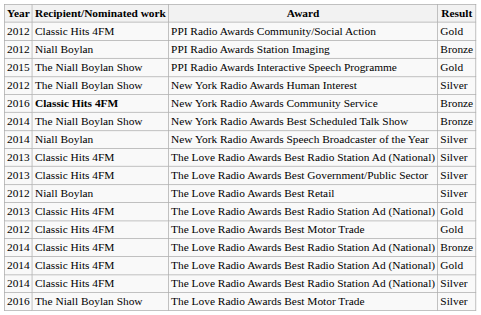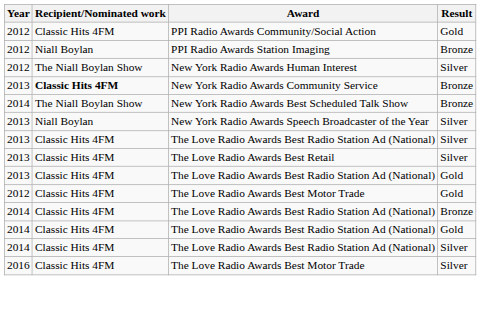 <table class="wikitable sortable">
 <tr>
 <th>Year</th>
 <th>Recipient/Nominated work</th>
 <th>Award</th>
 <th>Result</th>
 </tr>
 <tr>
 <td>2012</td>
 <td>Classic Hits 4FM</td>
 <td>PPI Radio Awards Community/Social Action</td>
 <td>Gold</td>
 </tr>
 <tr>
 <td>2012</td>
 <td>Niall Boylan</td>
 <td>PPI Radio Awards Station Imaging</td>
 <td>Bronze</td>
 </tr>
 <tr>
-<td>2015</td>
-<td>The Niall Boylan Show</td>
-<td>PPI Radio Awards Interactive Speech Programme</td>
-<td>Gold</td>
-</tr>
-<tr>
 <td>2012</td>
 <td>The Niall Boylan Show</td>
 <td>New York Radio Awards Human Interest</td>
 <td>Silver</td>
 </tr>
 <tr>
-<td>2016</td>
+<td>2013</td>
 <td><strong>Classic Hits 4FM</strong></td>
 <td>New York Radio Awards Community Service</td>
 <td>Bronze</td>
 </tr>
 <tr>
 <td>2014</td>
 <td>The Niall Boylan Show</td>
 <td>New York Radio Awards Best Scheduled Talk Show</td>
 <td>Bronze</td>
 </tr>
 <tr>
-<td>2014</td>
+<td>2013</td>
 <td>Niall Boylan</td>
 <td>New York Radio Awards Speech Broadcaster of the Year</td>
 <td>Silver</td>
 </tr>
 <tr>
 <td>2013</td>
 <td>Classic Hits 4FM</td>
 <td>The Love Radio Awards Best Radio Station Ad (National)</td>
 <td>Silver</td>
 </tr>
 <tr>
 <td>2013</td>
 <td>Classic Hits 4FM</td>
-<td>The Love Radio Awards Best Government/Public Sector</td>
-<td>Silver</td>
-</tr>
-<tr>
-<td>2012</td>
-<td>Niall Boylan</td>
 <td>The Love Radio Awards Best Retail</td>
 <td>Silver</td>
 </tr>
 <tr>
 <td>2013</td>
 <td>Classic Hits 4FM</td>
 <td>The Love Radio Awards Best Radio Station Ad (National)</td>
 <td>Gold</td>
 </tr>
 <tr>
 <td>2012</td>
 <td>Classic Hits 4FM</td>
 <td>The Love Radio Awards Best Motor Trade</td>
 <td>Gold</td>
 </tr>
 <tr>
 <td>2014</td>
 <td>Classic Hits 4FM</td>
 <td>The Love Radio Awards Best Radio Station Ad (National)</td>
 <td>Bronze</td>
 </tr>
 <tr>
 <td>2014</td>
 <td>Classic Hits 4FM</td>
 <td>The Love Radio Awards Best Radio Station Ad (National)</td>
 <td>Gold</td>
 </tr>
 <tr>
 <td>2014</td>
 <td>Classic Hits 4FM</td>
 <td>The Love Radio Awards Best Radio Station Ad (National)</td>
 <td>Silver</td>
 </tr>
 <tr>
 <td>2016</td>
-<td>The Niall Boylan Show</td>
+<td>Classic Hits 4FM</td>
 <td>The Love Radio Awards Best Motor Trade</td>
 <td>Silver</td>
 </tr>
 </table>
